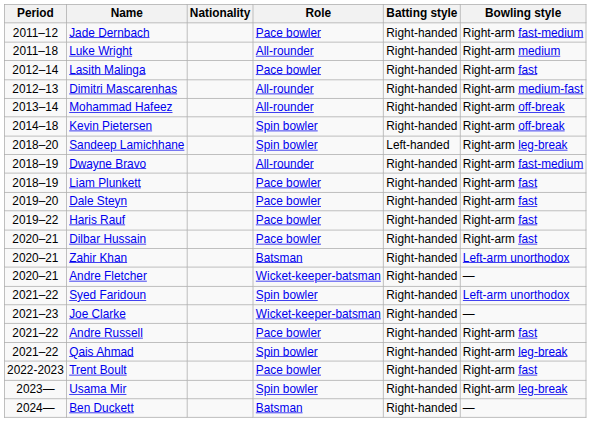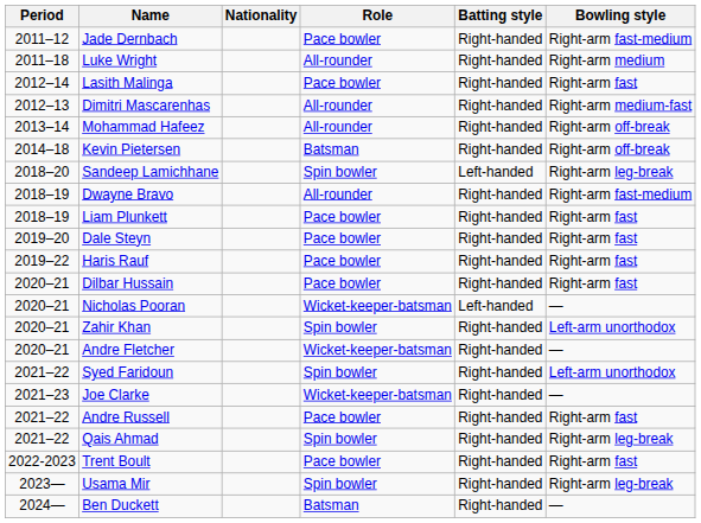 <table class="wikitable"">
 <tr>
 <th>Period</th>
 <th>Name</th>
 <th>Nationality</th>
 <th>Role</th>
 <th>Batting style</th>
 <th>Bowling style</th>
 </tr>
 <tr>
 <td style="text-align:center">2011–12</td>
 <td><a href='#'>Jade Dernbach</a></td>
 <td></td>
 <td><a href='#'>Pace bowler</a></td>
 <td>Right-handed</td>
 <td>Right-arm <a href='#'>fast-medium</a></td>
 </tr>
 <tr>
 <td style="text-align:center">2011–18</td>
 <td><a href='#'>Luke Wright</a></td>
 <td></td>
 <td><a href='#'>All-rounder</a></td>
 <td>Right-handed</td>
 <td>Right-arm <a href='#'>medium</a></td>
 </tr>
 <tr>
 <td style="text-align:center">2012–14</td>
 <td><a href='#'>Lasith Malinga</a></td>
 <td></td>
 <td><a href='#'>Pace bowler</a></td>
 <td>Right-handed</td>
 <td>Right-arm <a href='#'>fast</a></td>
 </tr>
 <tr>
 <td style="text-align:center">2012–13</td>
 <td><a href='#'>Dimitri Mascarenhas</a></td>
 <td></td>
 <td><a href='#'>All-rounder</a></td>
 <td>Right-handed</td>
 <td>Right-arm <a href='#'>medium-fast</a></td>
 </tr>
 <tr>
 <td style="text-align:center">2013–14</td>
 <td><a href='#'>Mohammad Hafeez</a></td>
 <td></td>
 <td><a href='#'>All-rounder</a></td>
 <td>Right-handed</td>
 <td>Right-arm <a href='#'>off-break</a></td>
 </tr>
 <tr>
 <td style="text-align:center">2014–18</td>
 <td><a href='#'>Kevin Pietersen</a></td>
 <td></td>
-<td><a href='#'>Spin bowler</a></td>
+<td><a href='#'>Batsman</a></td>
 <td>Right-handed</td>
 <td>Right-arm <a href='#'>off-break</a></td>
 </tr>
 <tr>
 <td style="text-align:center">2018–20</td>
 <td><a href='#'>Sandeep Lamichhane</a></td>
 <td></td>
 <td><a href='#'>Spin bowler</a></td>
 <td>Left-handed</td>
 <td>Right-arm <a href='#'>leg-break</a></td>
 </tr>
 <tr>
 <td style="text-align:center">2018–19</td>
 <td><a href='#'>Dwayne Bravo</a></td>
 <td></td>
 <td><a href='#'>All-rounder</a></td>
 <td>Right-handed</td>
 <td>Right-arm <a href='#'>fast-medium</a></td>
 </tr>
 <tr>
 <td style="text-align:center">2018–19</td>
 <td><a href='#'>Liam Plunkett</a></td>
 <td></td>
 <td><a href='#'>Pace bowler</a></td>
 <td>Right-handed</td>
 <td>Right-arm <a href='#'>fast</a></td>
 </tr>
 <tr>
 <td style="text-align:center">2019–20</td>
 <td><a href='#'>Dale Steyn</a></td>
 <td></td>
 <td><a href='#'>Pace bowler</a></td>
 <td>Right-handed</td>
 <td>Right-arm <a href='#'>fast</a></td>
 </tr>
 <tr>
 <td style="text-align:center">2019–22</td>
 <td><a href='#'>Haris Rauf</a></td>
 <td></td>
 <td><a href='#'>Pace bowler</a></td>
 <td>Right-handed</td>
 <td>Right-arm <a href='#'>fast</a></td>
 </tr>
 <tr>
 <td style="text-align:center">2020–21</td>
 <td><a href='#'>Dilbar Hussain</a></td>
 <td></td>
 <td><a href='#'>Pace bowler</a></td>
 <td>Right-handed</td>
 <td>Right-arm <a href='#'>fast</a></td>
 </tr>
 <tr>
 <td style="text-align:center">2020–21</td>
+<td><a href='#'>Nicholas Pooran</a></td>
+<td></td>
+<td><a href='#'>Wicket-keeper-batsman</a></td>
+<td>Left-handed</td>
+<td>—</td>
+</tr>
+<tr>
+<td style="text-align:center">2020–21</td>
 <td><a href='#'>Zahir Khan</a></td>
 <td></td>
-<td><a href='#'>Batsman</a></td>
+<td><a href='#'>Spin bowler</a></td>
 <td>Right-handed</td>
 <td><a href='#'>Left-arm unorthodox</a></td>
 </tr>
 <tr>
 <td style="text-align:center">2020–21</td>
 <td><a href='#'>Andre Fletcher</a></td>
 <td></td>
 <td><a href='#'>Wicket-keeper-batsman</a></td>
 <td>Right-handed</td>
 <td>—</td>
 </tr>
 <tr>
 <td style="text-align:center">2021–22</td>
 <td><a href='#'>Syed Faridoun</a></td>
 <td></td>
 <td><a href='#'>Spin bowler</a></td>
 <td>Right-handed</td>
 <td><a href='#'>Left-arm unorthodox</a></td>
 </tr>
 <tr>
 <td style="text-align:center">2021–23</td>
 <td><a href='#'>Joe Clarke</a></td>
 <td></td>
 <td><a href='#'>Wicket-keeper-batsman</a></td>
 <td>Right-handed</td>
 <td>—</td>
 </tr>
 <tr>
 <td style="text-align:center">2021–22</td>
 <td><a href='#'>Andre Russell</a></td>
 <td></td>
 <td><a href='#'>Pace bowler</a></td>
 <td>Right-handed</td>
 <td>Right-arm <a href='#'>fast</a></td>
 </tr>
 <tr>
 <td style="text-align:center">2021–22</td>
 <td><a href='#'>Qais Ahmad</a></td>
 <td></td>
 <td><a href='#'>Spin bowler</a></td>
 <td>Right-handed</td>
 <td>Right-arm <a href='#'>leg-break</a></td>
 </tr>
 <tr>
 <td style="text-align:center">2022-2023</td>
 <td><a href='#'>Trent Boult</a></td>
 <td></td>
 <td><a href='#'>Pace bowler</a></td>
 <td>Right-handed</td>
 <td>Right-arm <a href='#'>fast</a></td>
 </tr>
 <tr>
 <td style="text-align:center">2023—</td>
 <td><a href='#'>Usama Mir</a></td>
 <td></td>
 <td><a href='#'>Spin bowler</a></td>
 <td>Right-handed</td>
 <td>Right-arm <a href='#'>leg-break</a></td>
 </tr>
 <tr>
 <td style="text-align:center">2024—</td>
 <td><a href='#'>Ben Duckett</a></td>
 <td></td>
 <td><a href='#'>Batsman</a></td>
 <td>Right-handed</td>
 <td>—</td>
 </tr>
 </table>
